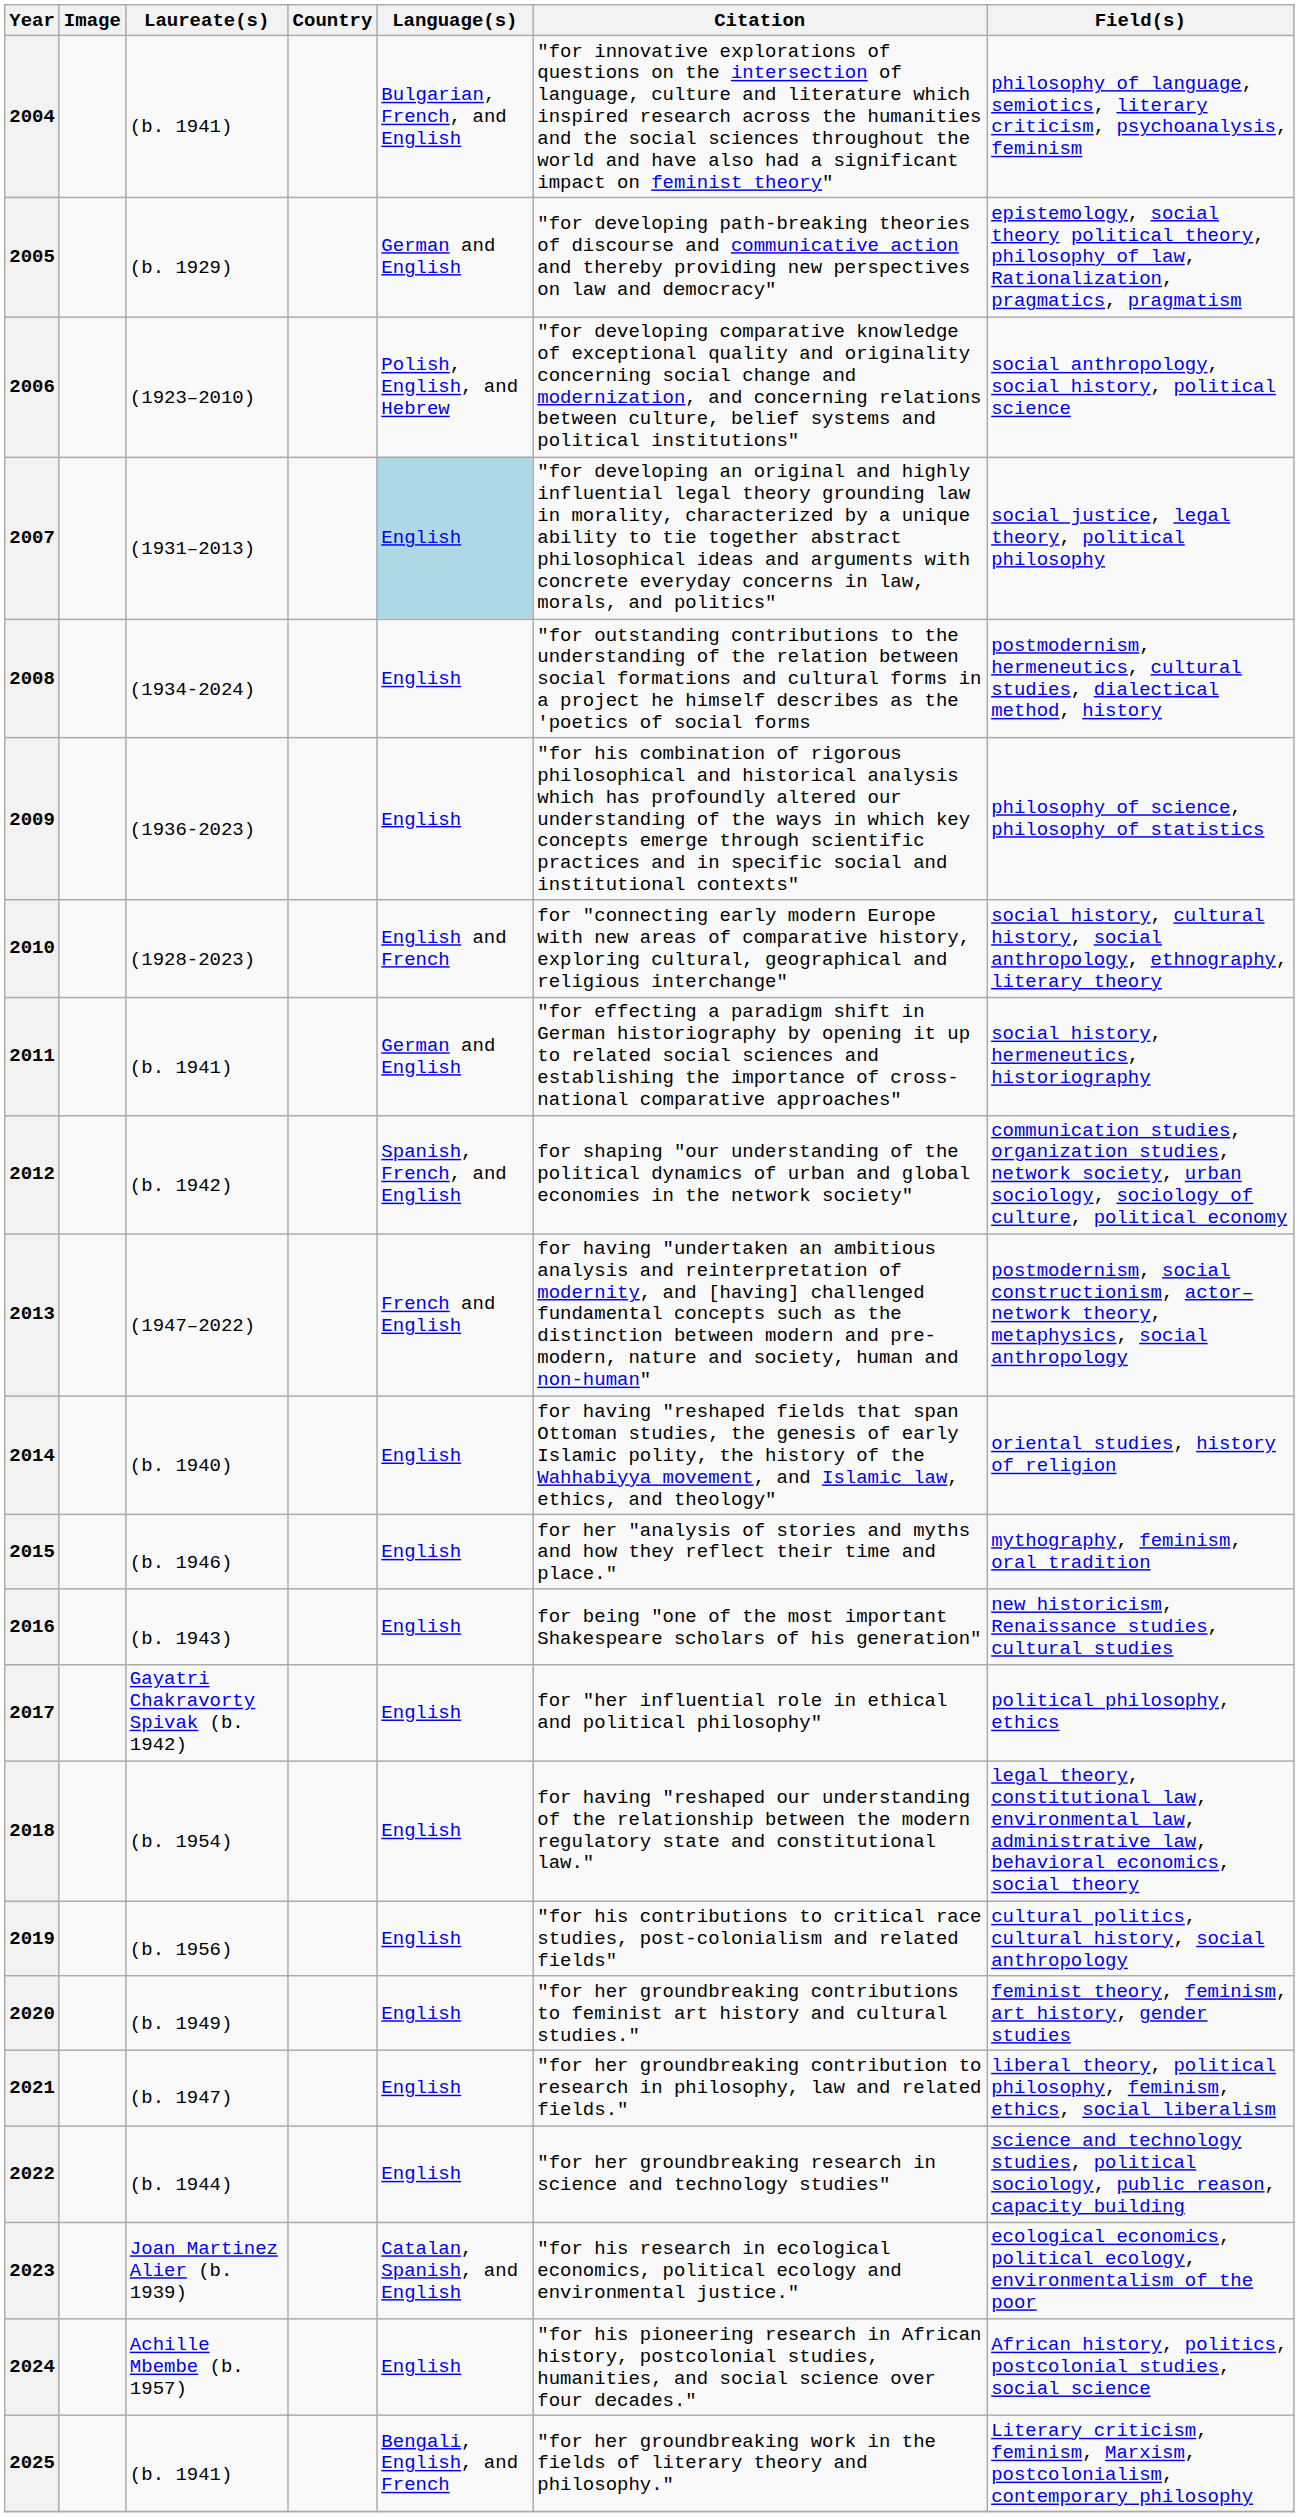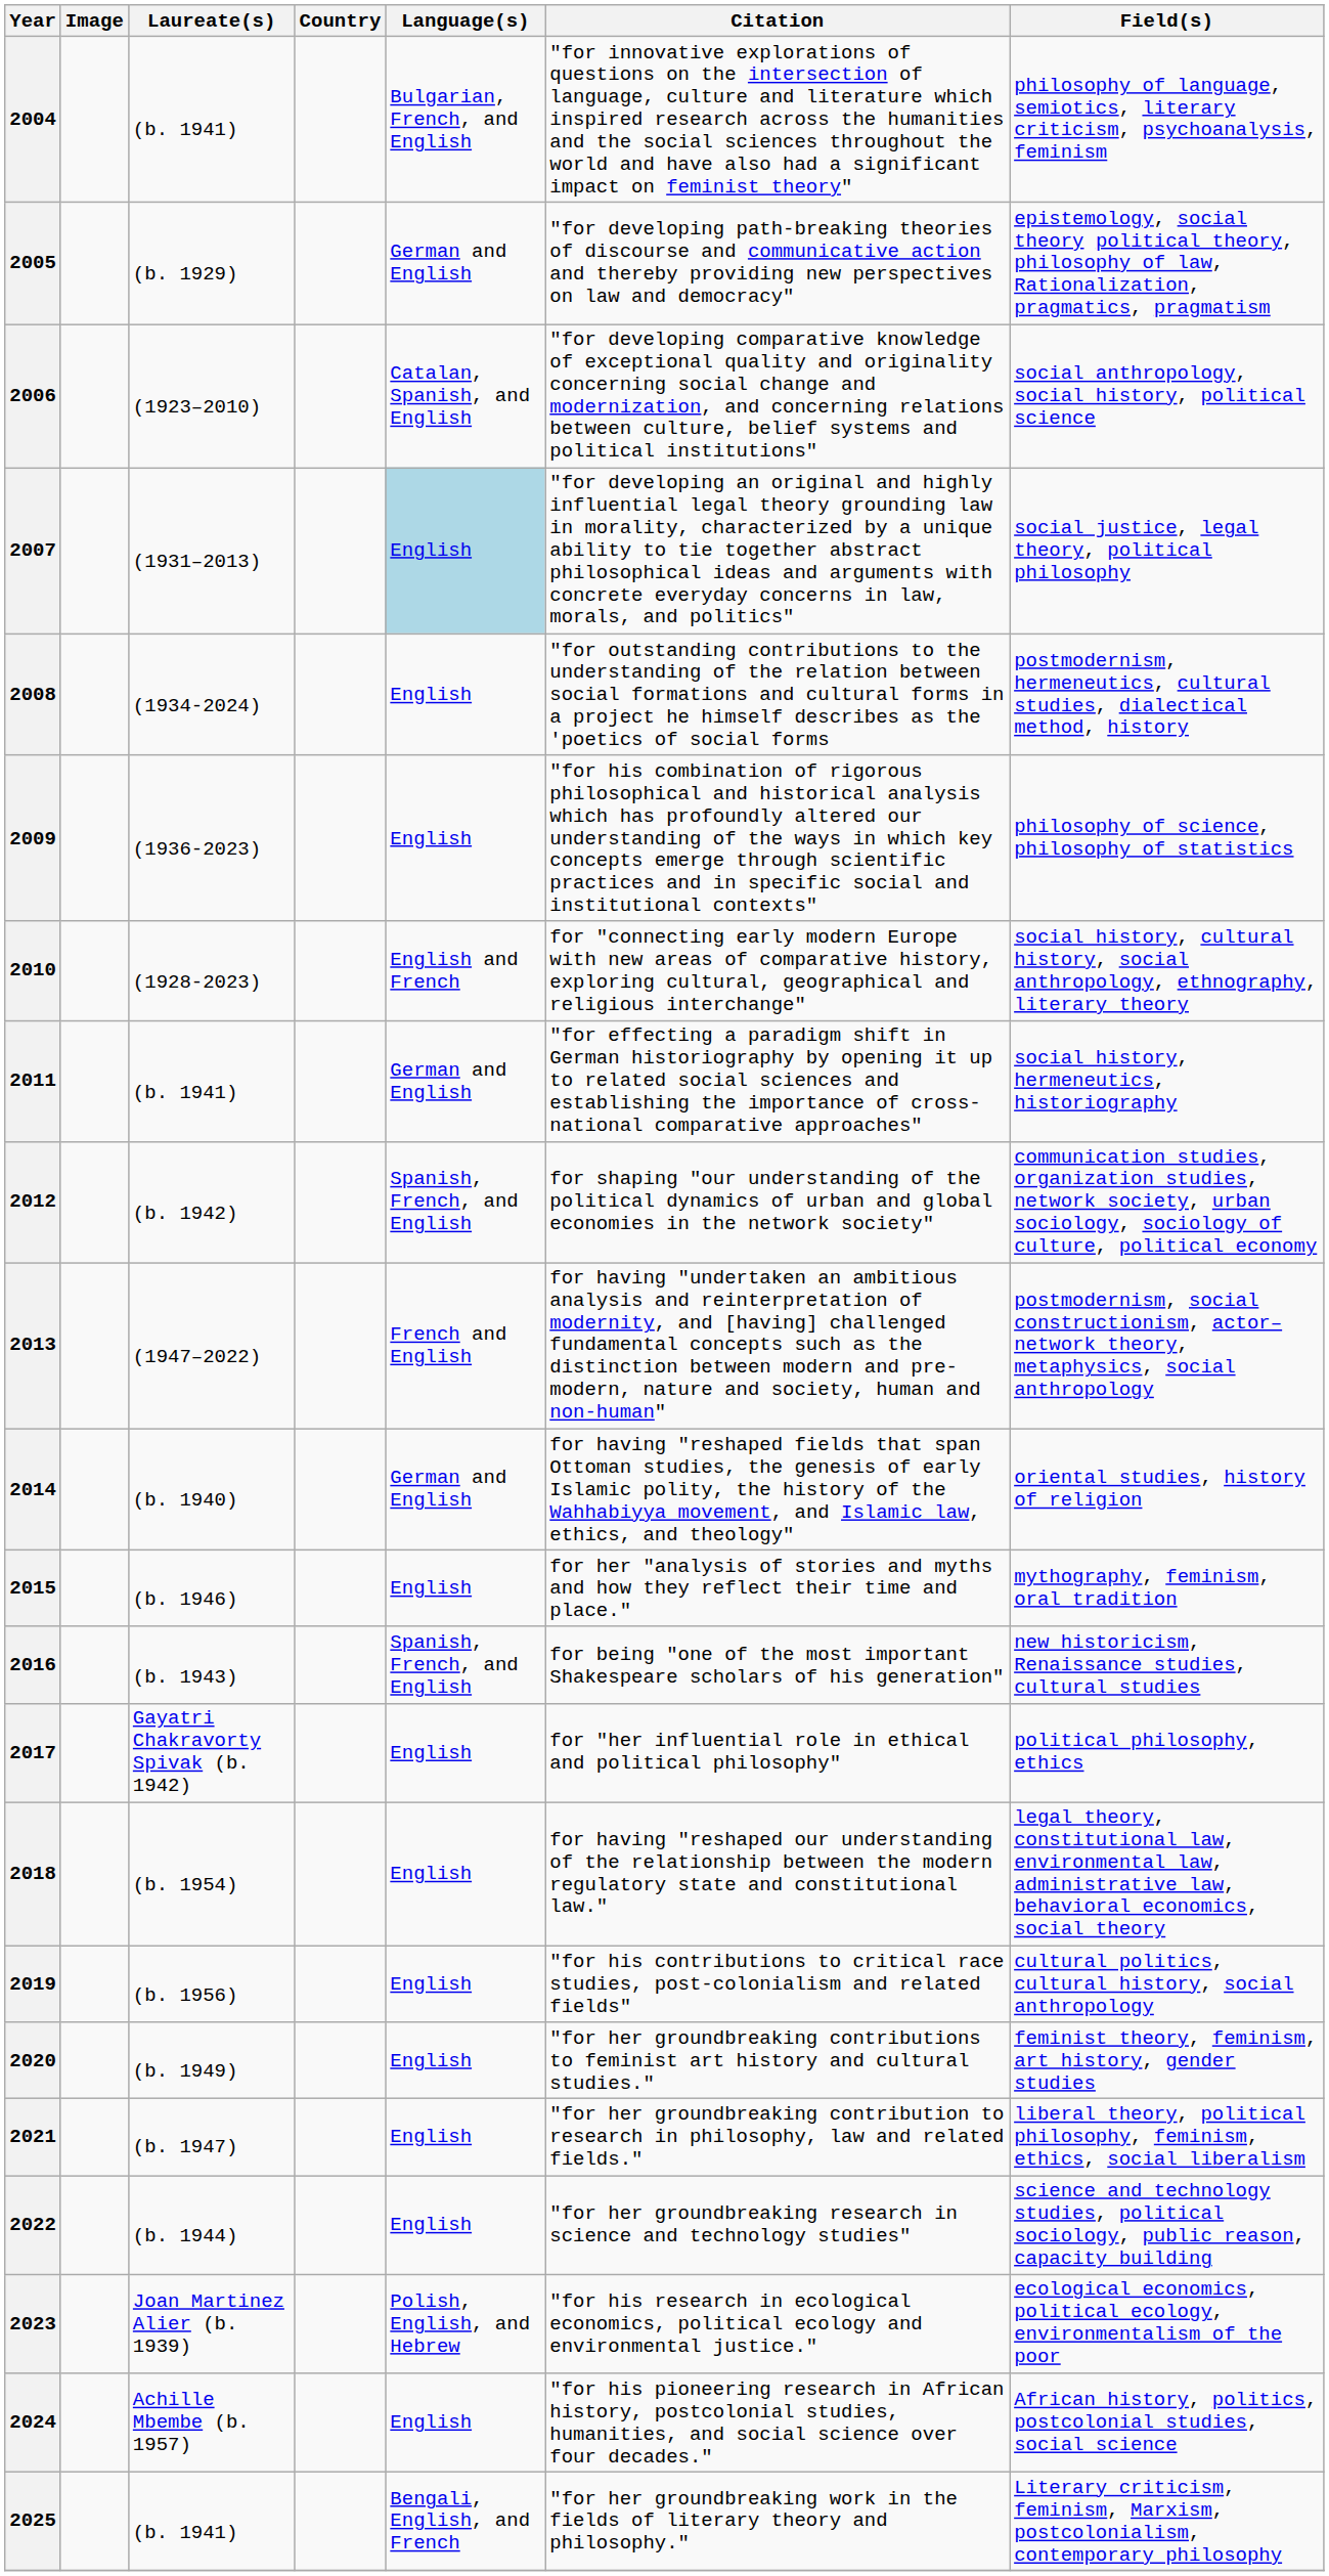 <table style="margin:auto;"  class="wikitable sortable">
 <tr>
 <th scope="col">Year</th>
 <th scope="col" class="unsortable">Image</th>
 <th scope="col">Laureate(s)</th>
 <th scope="col">Country</th>
 <th scope="col">Language(s)</th>
 <th scope="col" class="unsortable">Citation</th>
 <th scope="col" class="unsortable">Field(s)</th>
 </tr>
 <tr>
 <th scope="row">2004</th>
 <td></td>
 <td><br>(b. 1941)</td>
 <td><br></td>
 <td><a href='#'>Bulgarian</a>, <a href='#'>French</a>, and <a href='#'>English</a></td>
 <td>"for innovative explorations of questions on the <a href='#'>intersection</a> of language, culture and literature which inspired research across the humanities and the social sciences throughout the world and have also had a significant impact on <a href='#'>feminist theory</a>"</td>
 <td><a href='#'>philosophy of language</a>, <a href='#'>semiotics</a>, <a href='#'>literary criticism</a>, <a href='#'>psychoanalysis</a>, <a href='#'>feminism</a></td>
 </tr>
 <tr>
 <th scope="row">2005</th>
 <td></td>
 <td><br>(b. 1929)</td>
 <td></td>
 <td><a href='#'>German</a> and <a href='#'>English</a></td>
 <td>"for developing path-breaking theories of discourse and <a href='#'>communicative action</a> and thereby providing new perspectives on law and democracy"</td>
 <td><a href='#'>epistemology</a>, <a href='#'>social theory</a> <a href='#'>political theory</a>, <a href='#'>philosophy of law</a>, <a href='#'>Rationalization</a>, <a href='#'>pragmatics</a>, <a href='#'>pragmatism</a></td>
 </tr>
 <tr>
 <th scope="row">2006</th>
 <td></td>
 <td><br>(1923–2010)</td>
 <td><br></td>
-<td><a href='#'>Polish</a>, <a href='#'>English</a>, and <a href='#'>Hebrew</a></td>
+<td><a href='#'>Catalan</a>, <a href='#'>Spanish</a>, and <a href='#'>English</a></td>
 <td>"for developing comparative knowledge of exceptional quality and originality concerning social change and <a href='#'>modernization</a>, and concerning relations between culture, belief systems and political institutions"</td>
 <td><a href='#'>social anthropology</a>, <a href='#'>social history</a>, <a href='#'>political science</a></td>
 </tr>
 <tr>
 <th scope="row">2007</th>
 <td></td>
 <td><br>(1931–2013)</td>
 <td></td>
 <td style="background: lightblue;"><a href='#'>English</a></td>
 <td>"for developing an original and highly influential legal theory grounding law in morality, characterized by a unique ability to tie together abstract philosophical ideas and arguments with concrete everyday concerns in law, morals, and politics"</td>
 <td><a href='#'>social justice</a>, <a href='#'>legal theory</a>, <a href='#'>political philosophy</a></td>
 </tr>
 <tr>
 <th scope="row">2008</th>
 <td></td>
 <td><br>(1934-2024)</td>
 <td></td>
 <td><a href='#'>English</a></td>
 <td>"for outstanding contributions to the understanding of the relation between social formations and cultural forms in a project he himself describes as the 'poetics of social forms</td>
 <td><a href='#'>postmodernism</a>, <a href='#'>hermeneutics</a>, <a href='#'>cultural studies</a>, <a href='#'>dialectical method</a>, <a href='#'>history</a></td>
 </tr>
 <tr>
 <th scope="row">2009</th>
 <td></td>
 <td><br>(1936-2023)</td>
 <td></td>
 <td><a href='#'>English</a></td>
 <td>"for his combination of rigorous philosophical and historical analysis which has profoundly altered our understanding of the ways in which key concepts emerge through scientific practices and in specific social and institutional contexts"</td>
 <td><a href='#'>philosophy of science</a>, <a href='#'>philosophy of statistics</a></td>
 </tr>
 <tr>
 <th scope="row">2010</th>
 <td></td>
 <td><br>(1928-2023)</td>
 <td><br></td>
 <td><a href='#'>English</a> and <a href='#'>French</a></td>
 <td>for "connecting early modern Europe with new areas of comparative history, exploring cultural, geographical and religious interchange"</td>
 <td><a href='#'>social history</a>, <a href='#'>cultural history</a>, <a href='#'>social anthropology</a>, <a href='#'>ethnography</a>, <a href='#'>literary theory</a></td>
 </tr>
 <tr>
 <th scope="row">2011</th>
 <td></td>
 <td><br>(b. 1941)</td>
 <td></td>
 <td><a href='#'>German</a> and <a href='#'>English</a></td>
 <td>"for effecting a paradigm shift in German historiography by opening it up to related social sciences and establishing the importance of cross-national comparative approaches"</td>
 <td><a href='#'>social history</a>, <a href='#'>hermeneutics</a>, <a href='#'>historiography</a></td>
 </tr>
 <tr>
 <th scope="row">2012</th>
 <td></td>
 <td><br>(b. 1942)</td>
 <td></td>
 <td><a href='#'>Spanish</a>, <a href='#'>French</a>, and <a href='#'>English</a></td>
 <td>for shaping "our understanding of the political dynamics of urban and global economies in the network society"</td>
 <td><a href='#'>communication studies</a>, <a href='#'>organization studies</a>, <a href='#'>network society</a>, <a href='#'>urban sociology</a>, <a href='#'>sociology of culture</a>, <a href='#'>political economy</a></td>
 </tr>
 <tr>
 <th scope="row">2013</th>
 <td></td>
 <td><br>(1947–2022)</td>
 <td></td>
 <td><a href='#'>French</a> and <a href='#'>English</a></td>
 <td>for having "undertaken an ambitious analysis and reinterpretation of <a href='#'>modernity</a>, and [having] challenged fundamental concepts such as the distinction between modern and pre-modern, nature and society, human and <a href='#'>non-human</a>"</td>
 <td><a href='#'>postmodernism</a>, <a href='#'>social constructionism</a>, <a href='#'>actor–network theory</a>, <a href='#'>metaphysics</a>, <a href='#'>social anthropology</a></td>
 </tr>
 <tr>
 <th scope="row">2014</th>
 <td></td>
 <td><br>(b. 1940)</td>
 <td></td>
-<td><a href='#'>English</a></td>
+<td><a href='#'>German</a> and <a href='#'>English</a></td>
 <td>for having "reshaped fields that span Ottoman studies, the genesis of early Islamic polity, the history of the <a href='#'>Wahhabiyya movement</a>, and <a href='#'>Islamic law</a>, ethics, and theology"</td>
 <td><a href='#'>oriental studies</a>, <a href='#'>history of religion</a></td>
 </tr>
 <tr>
 <th scope="row">2015</th>
 <td></td>
 <td><br>(b. 1946)</td>
 <td></td>
 <td><a href='#'>English</a></td>
 <td>for her "analysis of stories and myths and how they reflect their time and place."</td>
 <td><a href='#'>mythography</a>, <a href='#'>feminism</a>, <a href='#'>oral tradition</a></td>
 </tr>
 <tr>
 <th scope="row">2016</th>
 <td></td>
 <td><br>(b. 1943)</td>
 <td></td>
-<td><a href='#'>English</a></td>
+<td><a href='#'>Spanish</a>, <a href='#'>French</a>, and <a href='#'>English</a></td>
 <td>for being "one of the most important Shakespeare scholars of his generation"</td>
 <td><a href='#'>new historicism</a>, <a href='#'>Renaissance studies</a>, <a href='#'>cultural studies</a></td>
 </tr>
 <tr>
 <th scope="row">2017</th>
 <td></td>
 <td><a href='#'>Gayatri Chakravorty Spivak</a> (b. 1942)</td>
 <td></td>
 <td><a href='#'>English</a></td>
 <td>for "her influential role in ethical and political philosophy"</td>
 <td><a href='#'>political philosophy</a>, <a href='#'>ethics</a></td>
 </tr>
 <tr>
 <th scope="row">2018</th>
 <td></td>
 <td><br>(b. 1954)</td>
 <td></td>
 <td><a href='#'>English</a></td>
 <td>for having "reshaped our understanding of the relationship between the modern regulatory state and constitutional law."</td>
 <td><a href='#'>legal theory</a>, <a href='#'>constitutional law</a>, <a href='#'>environmental law</a>, <a href='#'>administrative law</a>, <a href='#'>behavioral economics</a>, <a href='#'>social theory</a></td>
 </tr>
 <tr>
 <th scope="row">2019</th>
 <td></td>
 <td><br>(b. 1956)</td>
 <td></td>
 <td><a href='#'>English</a></td>
 <td>"for his contributions to critical race studies, post-colonialism and related fields"</td>
 <td><a href='#'>cultural politics</a>, <a href='#'>cultural history</a>, <a href='#'>social anthropology</a></td>
 </tr>
 <tr>
 <th scope="row">2020</th>
 <td></td>
 <td><br>(b. 1949)</td>
 <td><br></td>
 <td><a href='#'>English</a></td>
 <td>"for her groundbreaking contributions to feminist art history and cultural studies."</td>
 <td><a href='#'>feminist theory</a>, <a href='#'>feminism</a>, <a href='#'>art history</a>, <a href='#'>gender studies</a></td>
 </tr>
 <tr>
 <th scope="row">2021</th>
 <td></td>
 <td><br>(b. 1947)</td>
 <td></td>
 <td><a href='#'>English</a></td>
 <td>"for her groundbreaking contribution to research in philosophy, law and related fields."</td>
 <td><a href='#'>liberal theory</a>, <a href='#'>political philosophy</a>, <a href='#'>feminism</a>, <a href='#'>ethics</a>, <a href='#'>social liberalism</a></td>
 </tr>
 <tr>
 <th scope="row">2022</th>
 <td></td>
 <td><br>(b. 1944)</td>
 <td></td>
 <td><a href='#'>English</a></td>
 <td>"for her groundbreaking research in science and technology studies"</td>
 <td><a href='#'>science and technology studies</a>, <a href='#'>political sociology</a>, <a href='#'>public reason</a>, <a href='#'>capacity building</a></td>
 </tr>
 <tr>
 <th scope="row">2023</th>
 <td></td>
 <td><a href='#'>Joan Martinez Alier</a> (b. 1939)</td>
 <td></td>
-<td><a href='#'>Catalan</a>, <a href='#'>Spanish</a>, and <a href='#'>English</a></td>
+<td><a href='#'>Polish</a>, <a href='#'>English</a>, and <a href='#'>Hebrew</a></td>
 <td>"for his research in ecological economics, political ecology and environmental justice."</td>
 <td><a href='#'>ecological economics</a>, <a href='#'>political ecology</a>, <a href='#'>environmentalism of the poor</a></td>
 </tr>
 <tr>
 <th scope="row">2024</th>
 <td></td>
 <td><a href='#'>Achille Mbembe</a> (b. 1957)</td>
 <td></td>
 <td><a href='#'>English</a></td>
 <td>"for his pioneering research in African history, postcolonial studies, humanities, and social science over four decades."</td>
 <td><a href='#'>African history</a>, <a href='#'>politics</a>, <a href='#'>postcolonial studies</a>, <a href='#'>social science</a></td>
 </tr>
 <tr>
 <th scope="row">2025</th>
 <td></td>
 <td><br>(b. 1941)</td>
 <td></td>
 <td><a href='#'>Bengali</a>, <a href='#'>English</a>, and <a href='#'>French</a></td>
 <td>"for her groundbreaking work in the fields of literary theory and philosophy."</td>
 <td><a href='#'>Literary criticism</a>, <a href='#'>feminism</a>, <a href='#'>Marxism</a>, <a href='#'>postcolonialism</a>, <a href='#'>contemporary philosophy</a></td>
 </tr>
 <tr>
 </tr>
 </table>
